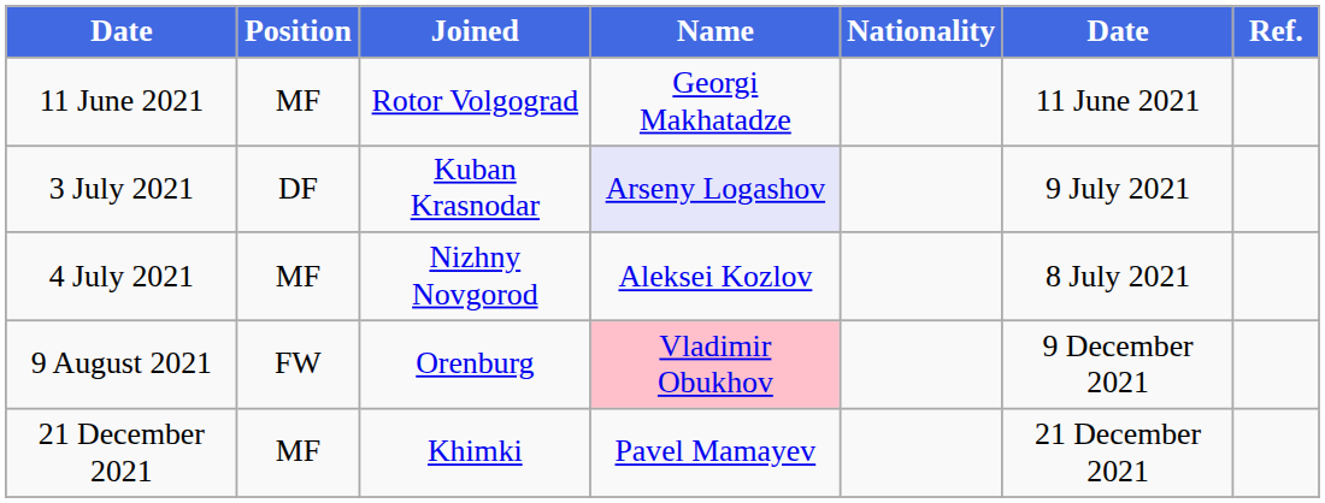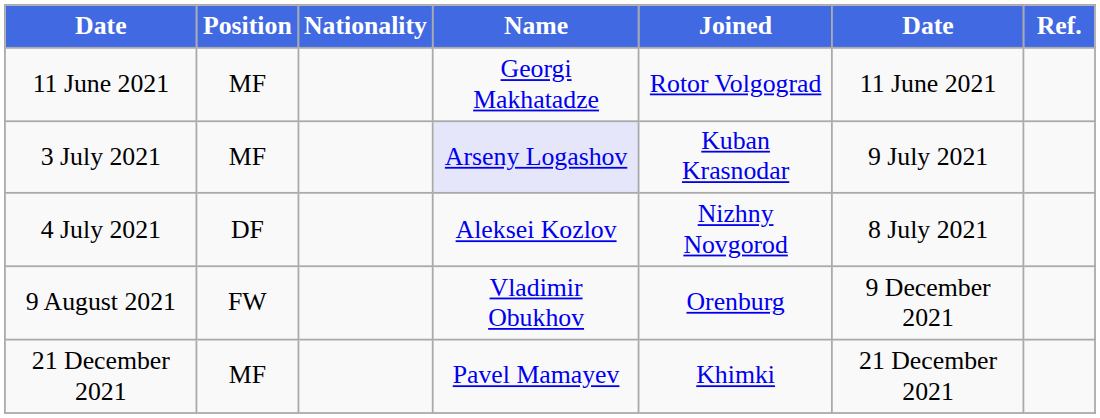 <table class="wikitable"  style="text-align:center; font-size:90%; ">
 <tr>
 <th style="background:#4169E1; color:white; width:200px;">Date</th>
 <th style="background:#4169E1; color:white; width:50px;">Position</th>
+<th style="background:#4169E1; color:white; width:50px;">Nationality</th>
+<th style="background:#4169E1; color:white; width:200px;">Name</th>
 <th style="background:#4169E1; color:white; width:200px;">Joined</th>
-<th style="background:#4169E1; color:white; width:200px;">Name</th>
-<th style="background:#4169E1; color:white; width:50px;">Nationality</th>
 <th style="background:#4169E1; color:white; width:200px;">Date</th>
 <th style="background:#4169E1; color:white; width:50px;">Ref.</th>
 </tr>
 <tr>
 <td>11 June 2021</td>
 <td>MF</td>
+<td></td>
+<td><a href='#'>Georgi Makhatadze</a></td>
 <td><a href='#'>Rotor Volgograd</a></td>
-<td><a href='#'>Georgi Makhatadze</a></td>
-<td></td>
 <td>11 June 2021</td>
 <td></td>
 </tr>
 <tr>
 <td>3 July 2021</td>
-<td>DF</td>
+<td>MF</td>
+<td></td>
+<td style="background: lavender;"><a href='#'>Arseny Logashov</a></td>
 <td><a href='#'>Kuban Krasnodar</a></td>
-<td style="background: lavender;"><a href='#'>Arseny Logashov</a></td>
-<td></td>
 <td>9 July 2021</td>
 <td></td>
 </tr>
 <tr>
 <td>4 July 2021</td>
-<td>MF</td>
+<td>DF</td>
+<td></td>
+<td><a href='#'>Aleksei Kozlov</a></td>
 <td><a href='#'>Nizhny Novgorod</a></td>
-<td><a href='#'>Aleksei Kozlov</a></td>
-<td></td>
 <td>8 July 2021</td>
 <td></td>
 </tr>
 <tr>
 <td>9 August 2021</td>
 <td>FW</td>
+<td></td>
+<td><a href='#'>Vladimir Obukhov</a></td>
 <td><a href='#'>Orenburg</a></td>
-<td style="background: pink;"><a href='#'>Vladimir Obukhov</a></td>
-<td></td>
 <td>9 December 2021</td>
 <td></td>
 </tr>
 <tr>
 <td>21 December 2021</td>
 <td>MF</td>
+<td></td>
+<td><a href='#'>Pavel Mamayev</a></td>
 <td><a href='#'>Khimki</a></td>
-<td><a href='#'>Pavel Mamayev</a></td>
-<td></td>
 <td>21 December 2021</td>
 <td></td>
 </tr>
 </table>
